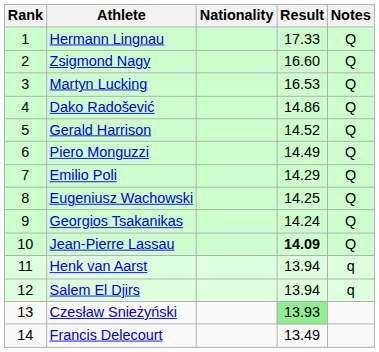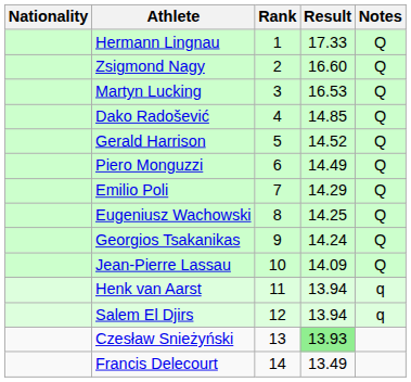 <table class="wikitable sortable" style="text-align:center">
 <tr>
+<th>Nationality</th>
+<th>Athlete</th>
 <th>Rank</th>
-<th>Athlete</th>
-<th>Nationality</th>
 <th>Result</th>
 <th>Notes</th>
 </tr>
 <tr bgcolor=ccffcc>
+<td align=left></td>
+<td align=left><a href='#'>Hermann Lingnau</a></td>
 <td>1</td>
-<td align=left><a href='#'>Hermann Lingnau</a></td>
-<td align=left></td>
 <td>17.33</td>
 <td>Q</td>
 </tr>
 <tr bgcolor=ccffcc>
+<td align=left></td>
+<td align=left><a href='#'>Zsigmond Nagy</a></td>
 <td>2</td>
-<td align=left><a href='#'>Zsigmond Nagy</a></td>
-<td align=left></td>
 <td>16.60</td>
 <td>Q</td>
 </tr>
 <tr bgcolor=ccffcc>
+<td align=left></td>
+<td align=left><a href='#'>Martyn Lucking</a></td>
 <td>3</td>
-<td align=left><a href='#'>Martyn Lucking</a></td>
-<td align=left></td>
 <td>16.53</td>
 <td>Q</td>
 </tr>
 <tr bgcolor=ccffcc>
+<td align=left></td>
+<td align=left><a href='#'>Dako Radošević</a></td>
 <td>4</td>
-<td align=left><a href='#'>Dako Radošević</a></td>
-<td align=left></td>
-<td>14.86</td>
+<td>14.85</td>
 <td>Q</td>
 </tr>
 <tr bgcolor=ccffcc>
+<td align=left></td>
+<td align=left><a href='#'>Gerald Harrison</a></td>
 <td>5</td>
-<td align=left><a href='#'>Gerald Harrison</a></td>
-<td align=left></td>
 <td>14.52</td>
 <td>Q</td>
 </tr>
 <tr bgcolor=ccffcc>
+<td align=left></td>
+<td align=left><a href='#'>Piero Monguzzi</a></td>
 <td>6</td>
-<td align=left><a href='#'>Piero Monguzzi</a></td>
-<td align=left></td>
 <td>14.49</td>
 <td>Q</td>
 </tr>
 <tr bgcolor=ccffcc>
+<td align=left></td>
+<td align=left><a href='#'>Emilio Poli</a></td>
 <td>7</td>
-<td align=left><a href='#'>Emilio Poli</a></td>
-<td align=left></td>
 <td>14.29</td>
 <td>Q</td>
 </tr>
 <tr bgcolor=ccffcc>
+<td align=left></td>
+<td align=left><a href='#'>Eugeniusz Wachowski</a></td>
 <td>8</td>
-<td align=left><a href='#'>Eugeniusz Wachowski</a></td>
-<td align=left></td>
 <td>14.25</td>
 <td>Q</td>
 </tr>
 <tr bgcolor=ccffcc>
+<td align=left></td>
+<td align=left><a href='#'>Georgios Tsakanikas</a></td>
 <td>9</td>
-<td align=left><a href='#'>Georgios Tsakanikas</a></td>
-<td align=left></td>
 <td>14.24</td>
 <td>Q</td>
 </tr>
 <tr bgcolor=ccffcc>
+<td align=left></td>
+<td align=left><a href='#'>Jean-Pierre Lassau</a></td>
 <td>10</td>
-<td align=left><a href='#'>Jean-Pierre Lassau</a></td>
-<td align=left></td>
-<td><strong>14.09</strong></td>
+<td>14.09</td>
 <td>Q</td>
 </tr>
 <tr bgcolor=ddffdd>
+<td align=left></td>
+<td align=left><a href='#'>Henk van Aarst</a></td>
 <td>11</td>
-<td align=left><a href='#'>Henk van Aarst</a></td>
-<td align=left></td>
 <td>13.94</td>
 <td>q</td>
 </tr>
 <tr bgcolor=ddffdd>
+<td align=left></td>
+<td align=left><a href='#'>Salem El Djirs</a></td>
 <td>12</td>
-<td align=left><a href='#'>Salem El Djirs</a></td>
-<td align=left></td>
 <td>13.94</td>
 <td>q</td>
 </tr>
 <tr>
+<td align=left></td>
+<td align=left><a href='#'>Czesław Snieżyński</a></td>
 <td>13</td>
-<td align=left><a href='#'>Czesław Snieżyński</a></td>
-<td align=left></td>
 <td style="background: lightgreen;">13.93</td>
 <td></td>
 </tr>
 <tr>
+<td align=left></td>
+<td align=left><a href='#'>Francis Delecourt</a></td>
 <td>14</td>
-<td align=left><a href='#'>Francis Delecourt</a></td>
-<td align=left></td>
 <td>13.49</td>
 <td></td>
 </tr>
 </table>
